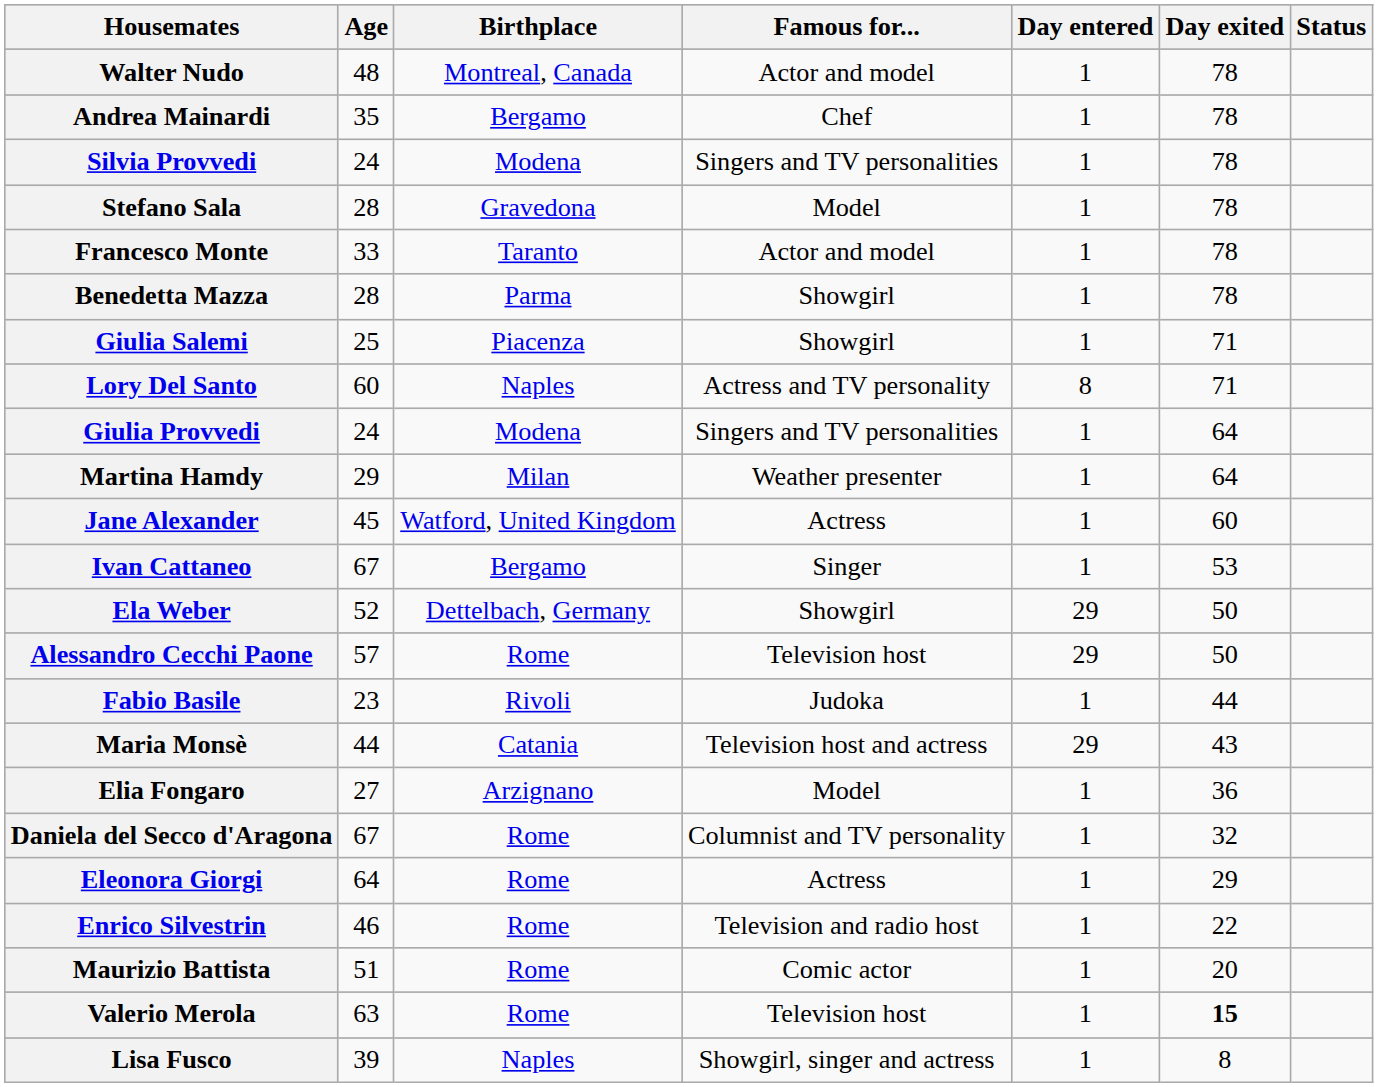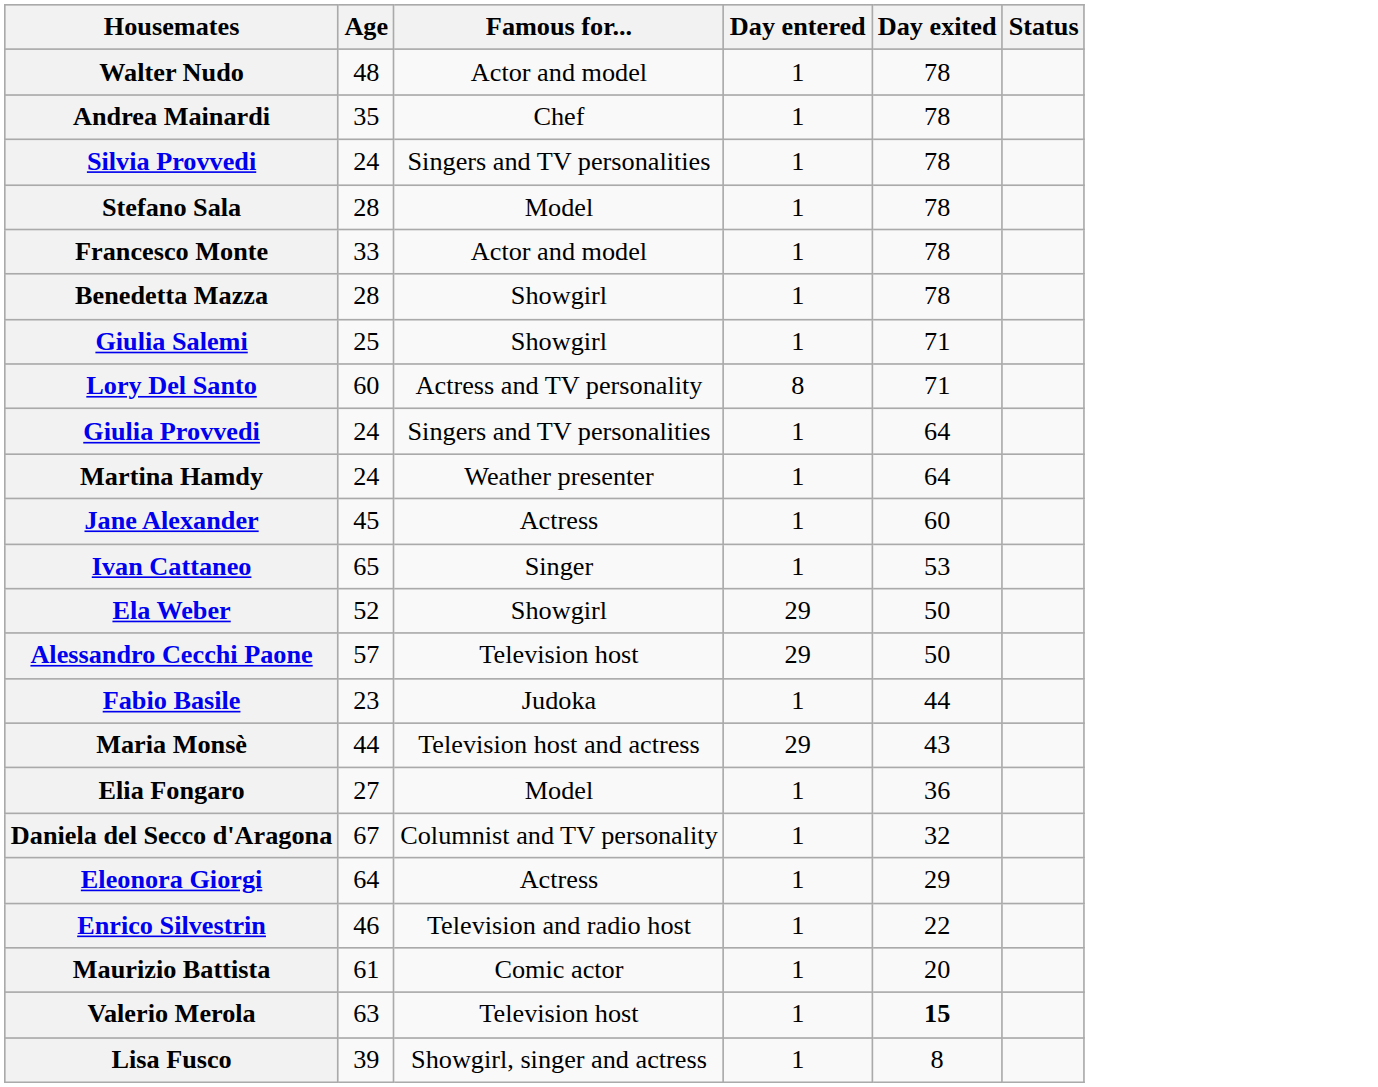 <table class="wikitable sortable" style="text-align:center; line-height:20px; width:auto;">
 <tr>
 <th>Housemates</th>
 <th>Age</th>
-<th>Birthplace</th>
 <th>Famous for...</th>
 <th>Day entered</th>
 <th>Day exited</th>
 <th>Status</th>
 </tr>
 <tr>
 <th>Walter Nudo</th>
 <td>48</td>
-<td><a href='#'>Montreal</a>, <a href='#'>Canada</a></td>
 <td>Actor and model</td>
 <td>1</td>
 <td>78</td>
 <td></td>
 </tr>
 <tr>
 <th>Andrea Mainardi</th>
 <td>35</td>
-<td><a href='#'>Bergamo</a></td>
 <td>Chef</td>
 <td>1</td>
 <td>78</td>
 <td></td>
 </tr>
 <tr>
 <th><a href='#'>Silvia Provvedi</a></th>
 <td>24</td>
-<td><a href='#'>Modena</a></td>
 <td>Singers and TV personalities</td>
 <td>1</td>
 <td>78</td>
 <td></td>
 </tr>
 <tr>
 <th>Stefano Sala</th>
 <td>28</td>
-<td><a href='#'>Gravedona</a></td>
 <td>Model</td>
 <td>1</td>
 <td>78</td>
 <td></td>
 </tr>
 <tr>
 <th>Francesco Monte</th>
 <td>33</td>
-<td><a href='#'>Taranto</a></td>
 <td>Actor and model</td>
 <td>1</td>
 <td>78</td>
 <td></td>
 </tr>
 <tr>
 <th>Benedetta Mazza</th>
 <td>28</td>
-<td><a href='#'>Parma</a></td>
 <td>Showgirl</td>
 <td>1</td>
 <td>78</td>
 <td></td>
 </tr>
 <tr>
 <th><a href='#'>Giulia Salemi</a></th>
 <td>25</td>
-<td><a href='#'>Piacenza</a></td>
 <td>Showgirl</td>
 <td>1</td>
 <td>71</td>
 <td></td>
 </tr>
 <tr>
 <th><a href='#'>Lory Del Santo</a></th>
 <td>60</td>
-<td><a href='#'>Naples</a></td>
 <td>Actress and TV personality</td>
 <td>8</td>
 <td>71</td>
 <td></td>
 </tr>
 <tr>
 <th><a href='#'>Giulia Provvedi</a></th>
 <td>24</td>
-<td><a href='#'>Modena</a></td>
 <td>Singers and TV personalities</td>
 <td>1</td>
 <td>64</td>
 <td></td>
 </tr>
 <tr>
 <th>Martina Hamdy</th>
-<td>29</td>
-<td><a href='#'>Milan</a></td>
+<td>24</td>
 <td>Weather presenter</td>
 <td>1</td>
 <td>64</td>
 <td></td>
 </tr>
 <tr>
 <th><a href='#'>Jane Alexander</a></th>
 <td>45</td>
-<td><a href='#'>Watford</a>, <a href='#'>United Kingdom</a></td>
 <td>Actress</td>
 <td>1</td>
 <td>60</td>
 <td></td>
 </tr>
 <tr>
 <th><a href='#'>Ivan Cattaneo</a></th>
-<td>67</td>
-<td><a href='#'>Bergamo</a></td>
+<td>65</td>
 <td>Singer</td>
 <td>1</td>
 <td>53</td>
 <td></td>
 </tr>
 <tr>
 <th><a href='#'>Ela Weber</a></th>
 <td>52</td>
-<td><a href='#'>Dettelbach</a>, <a href='#'>Germany</a></td>
 <td>Showgirl</td>
 <td>29</td>
 <td>50</td>
 <td></td>
 </tr>
 <tr>
 <th><a href='#'>Alessandro Cecchi Paone</a></th>
 <td>57</td>
-<td><a href='#'>Rome</a></td>
 <td>Television host</td>
 <td>29</td>
 <td>50</td>
 <td></td>
 </tr>
 <tr>
 <th><a href='#'>Fabio Basile</a></th>
 <td>23</td>
-<td><a href='#'>Rivoli</a></td>
 <td>Judoka</td>
 <td>1</td>
 <td>44</td>
 <td></td>
 </tr>
 <tr>
 <th>Maria Monsè</th>
 <td>44</td>
-<td><a href='#'>Catania</a></td>
 <td>Television host and actress</td>
 <td>29</td>
 <td>43</td>
 <td></td>
 </tr>
 <tr>
 <th>Elia Fongaro</th>
 <td>27</td>
-<td><a href='#'>Arzignano</a></td>
 <td>Model</td>
 <td>1</td>
 <td>36</td>
 <td></td>
 </tr>
 <tr>
 <th>Daniela del Secco d'Aragona</th>
 <td>67</td>
-<td><a href='#'>Rome</a></td>
 <td>Columnist and TV personality</td>
 <td>1</td>
 <td>32</td>
 <td></td>
 </tr>
 <tr>
 <th><a href='#'>Eleonora Giorgi</a></th>
 <td>64</td>
-<td><a href='#'>Rome</a></td>
 <td>Actress</td>
 <td>1</td>
 <td>29</td>
 <td></td>
 </tr>
 <tr>
 <th><a href='#'>Enrico Silvestrin</a></th>
 <td>46</td>
-<td><a href='#'>Rome</a></td>
 <td>Television and radio host</td>
 <td>1</td>
 <td>22</td>
 <td></td>
 </tr>
 <tr>
 <th>Maurizio Battista</th>
-<td>51</td>
-<td><a href='#'>Rome</a></td>
+<td>61</td>
 <td>Comic actor</td>
 <td>1</td>
 <td>20</td>
 <td></td>
 </tr>
 <tr>
 <th>Valerio Merola</th>
 <td>63</td>
-<td><a href='#'>Rome</a></td>
 <td>Television host</td>
 <td>1</td>
 <td><strong>15</strong></td>
 <td></td>
 </tr>
 <tr>
 <th>Lisa Fusco</th>
 <td>39</td>
-<td><a href='#'>Naples</a></td>
 <td>Showgirl, singer and actress</td>
 <td>1</td>
 <td>8</td>
 <td></td>
 </tr>
 </table>
